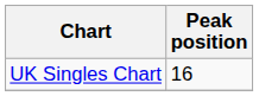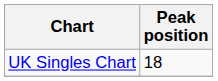 <table class="wikitable">
 <tr>
 <th>Chart</th>
 <th>Peak<br>position</th>
 </tr>
 <tr>
 <td><a href='#'>UK Singles Chart</a></td>
-<td>16</td>
+<td>18</td>
 </tr>
 <tr>
 </tr>
 </table>
